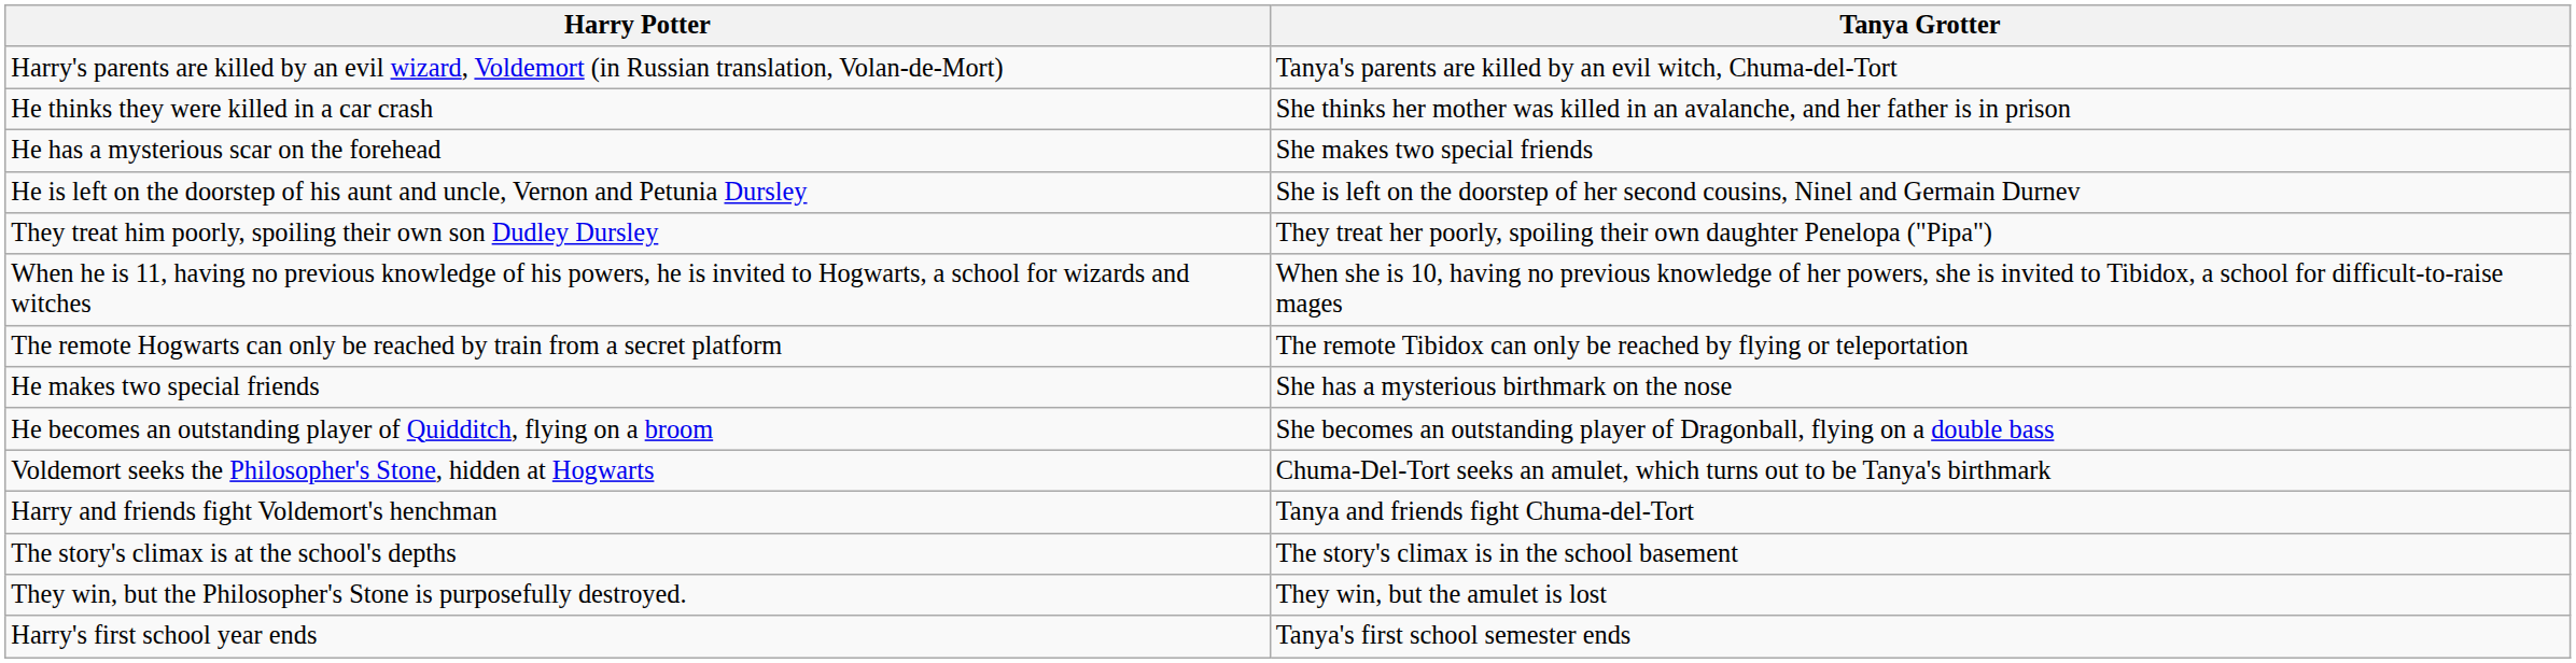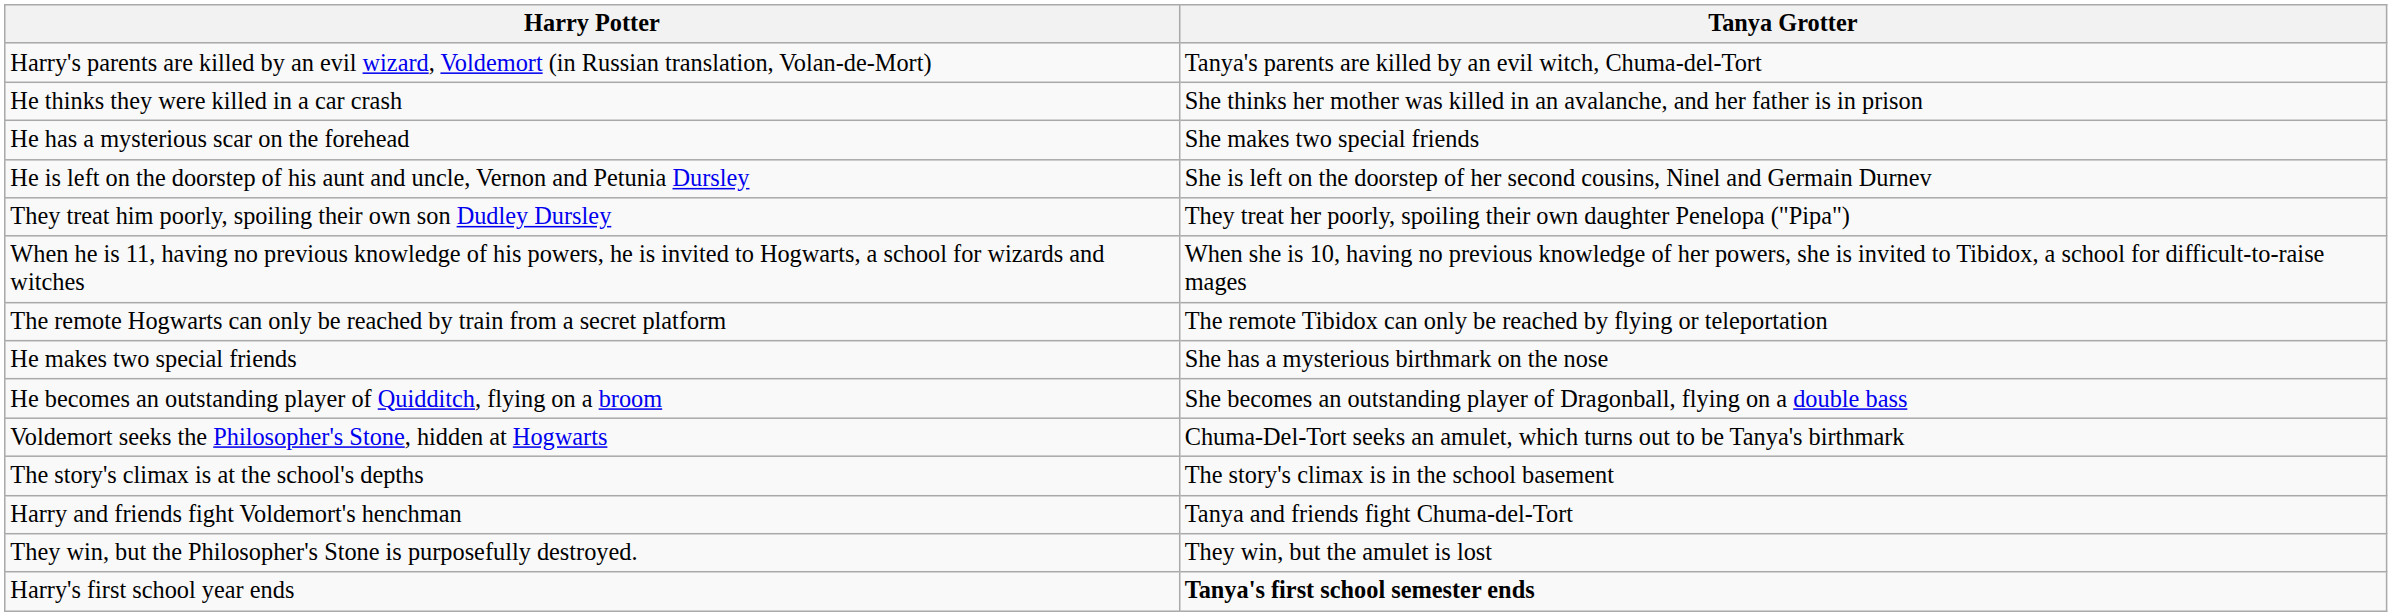 <table class="wikitable">
 <tr>
 <th>Harry Potter</th>
 <th>Tanya Grotter</th>
 </tr>
 <tr>
 <td>Harry's parents are killed by an evil <a href='#'>wizard</a>, <a href='#'>Voldemort</a> (in Russian translation, Volan-de-Mort)</td>
 <td>Tanya's parents are killed by an evil witch, Chuma-del-Tort</td>
 </tr>
 <tr>
 <td>He thinks they were killed in a car crash</td>
 <td>She thinks her mother was killed in an avalanche, and her father is in prison</td>
 </tr>
 <tr>
 <td>He has a mysterious scar on the forehead</td>
 <td>She makes two special friends</td>
 </tr>
 <tr>
 <td>He is left on the doorstep of his aunt and uncle, Vernon and Petunia <a href='#'>Dursley</a></td>
 <td>She is left on the doorstep of her second cousins, Ninel and Germain Durnev</td>
 </tr>
 <tr>
 <td>They treat him poorly, spoiling their own son <a href='#'>Dudley Dursley</a></td>
 <td>They treat her poorly, spoiling their own daughter Penelopa ("Pipa")</td>
 </tr>
 <tr>
 <td>When he is 11, having no previous knowledge of his powers, he is invited to Hogwarts, a school for wizards and witches</td>
 <td>When she is 10, having no previous knowledge of her powers, she is invited to Tibidox, a school for difficult-to-raise mages</td>
 </tr>
 <tr>
 <td>The remote Hogwarts can only be reached by train from a secret platform</td>
 <td>The remote Tibidox can only be reached by flying or teleportation</td>
 </tr>
 <tr>
 <td>He makes two special friends</td>
 <td>She has a mysterious birthmark on the nose</td>
 </tr>
 <tr>
 <td>He becomes an outstanding player of <a href='#'>Quidditch</a>, flying on a <a href='#'>broom</a></td>
 <td>She becomes an outstanding player of Dragonball, flying on a <a href='#'>double bass</a></td>
 </tr>
 <tr>
 <td>Voldemort seeks the <a href='#'>Philosopher's Stone</a>, hidden at <a href='#'>Hogwarts</a></td>
 <td>Chuma-Del-Tort seeks an amulet, which turns out to be Tanya's birthmark</td>
 </tr>
 <tr>
+<td>The story's climax is at the school's depths</td>
+<td>The story's climax is in the school basement</td>
+</tr>
+<tr>
 <td>Harry and friends fight Voldemort's henchman</td>
 <td>Tanya and friends fight Chuma-del-Tort</td>
-</tr>
-<tr>
-<td>The story's climax is at the school's depths</td>
-<td>The story's climax is in the school basement</td>
 </tr>
 <tr>
 <td>They win, but the Philosopher's Stone is purposefully destroyed.</td>
 <td>They win, but the amulet is lost</td>
 </tr>
 <tr>
 <td>Harry's first school year ends</td>
-<td>Tanya's first school semester ends</td>
+<td><strong>Tanya's first school semester ends</strong></td>
 </tr>
 </table>
